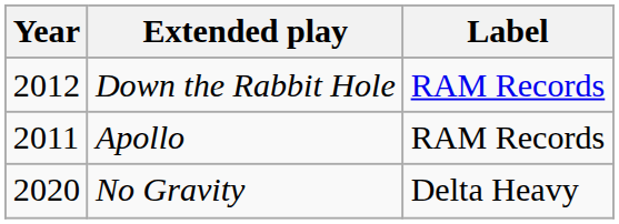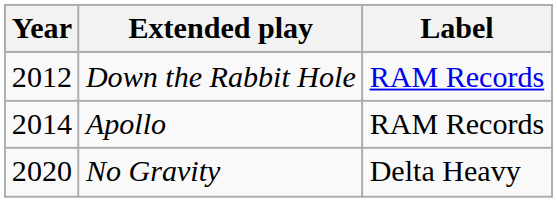 <table class="wikitable">
 <tr>
 <th>Year</th>
 <th>Extended play</th>
 <th>Label</th>
 </tr>
 <tr>
 <td>2012</td>
 <td><em>Down the Rabbit Hole</em></td>
 <td><a href='#'>RAM Records</a></td>
 </tr>
 <tr>
-<td>2011</td>
+<td>2014</td>
 <td><em>Apollo</em></td>
 <td>RAM Records</td>
 </tr>
 <tr>
 <td>2020</td>
 <td><em>No Gravity</em></td>
 <td>Delta Heavy</td>
 </tr>
 </table>
